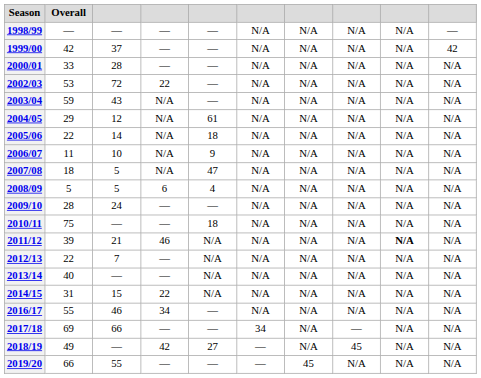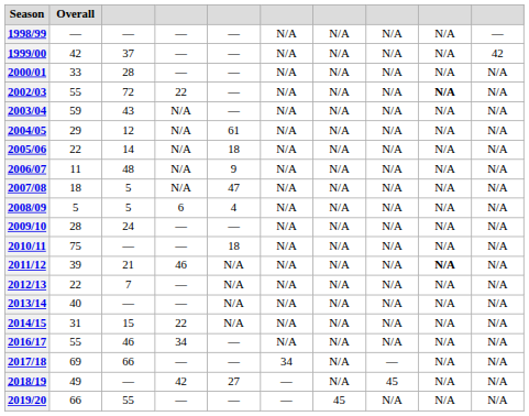 <table class="wikitable plainrowheaders" style="background:#fff; font-size:86%; line-height:16px; border:gray solid 1px; border-collapse:collapse;">
 <tr style="background:#ccc; text-align:center;">
 <th scope="col" style="background:#dcdcdc; width:45px;">Season</th>
 <th scope="col" style="background:#dcdcdc; width:55px;">Overall</th>
 <th scope="col" style="background:#dcdcdc; width:55px;"></th>
 <th scope="col" style="background:#dcdcdc; width:55px;"></th>
 <th scope="col" style="background:#dcdcdc; width:55px;"></th>
 <th scope="col" style="background:#dcdcdc; width:55px;"></th>
 <th scope="col" style="background:#dcdcdc; width:55px;"></th>
 <th scope="col" style="background:#dcdcdc; width:55px;"></th>
 <th scope="col" style="background:#dcdcdc; width:55px;"></th>
 <th scope="col" style="background:#dcdcdc; width:55px;"></th>
 </tr>
 <tr>
 <th scope=row align=center><a href='#'>1998/99</a></th>
 <td align=center>—</td>
 <td align=center>—</td>
 <td align=center>—</td>
 <td align=center>—</td>
 <td align=center>N/A</td>
 <td align=center>N/A</td>
 <td align=center>N/A</td>
 <td align=center>N/A</td>
 <td align=center>—</td>
 </tr>
 <tr>
 <th scope=row align=center><a href='#'>1999/00</a></th>
 <td align=center>42</td>
 <td align=center>37</td>
 <td align=center>—</td>
 <td align=center>—</td>
 <td align=center>N/A</td>
 <td align=center>N/A</td>
 <td align=center>N/A</td>
 <td align=center>N/A</td>
 <td align=center>42</td>
 </tr>
 <tr>
 <th scope=row align=center><a href='#'>2000/01</a></th>
 <td align=center>33</td>
 <td align=center>28</td>
 <td align=center>—</td>
 <td align=center>—</td>
 <td align=center>N/A</td>
 <td align=center>N/A</td>
 <td align=center>N/A</td>
 <td align=center>N/A</td>
 <td align=center>N/A</td>
 </tr>
 <tr>
 <th scope=row align=center><a href='#'>2002/03</a></th>
-<td align=center>53</td>
+<td align=center>55</td>
 <td align=center>72</td>
 <td align=center>22</td>
 <td align=center>—</td>
 <td align=center>N/A</td>
 <td align=center>N/A</td>
 <td align=center>N/A</td>
-<td align=center>N/A</td>
+<td align=center><strong>N/A</strong></td>
 <td align=center>N/A</td>
 </tr>
 <tr>
 <th scope=row align=center><a href='#'>2003/04</a></th>
 <td align=center>59</td>
 <td align=center>43</td>
 <td align=center>N/A</td>
 <td align=center>—</td>
 <td align=center>N/A</td>
 <td align=center>N/A</td>
 <td align=center>N/A</td>
 <td align=center>N/A</td>
 <td align=center>N/A</td>
 </tr>
 <tr>
 <th scope=row align=center><a href='#'>2004/05</a></th>
 <td align=center>29</td>
 <td align=center>12</td>
 <td align=center>N/A</td>
 <td align=center>61</td>
 <td align=center>N/A</td>
 <td align=center>N/A</td>
 <td align=center>N/A</td>
 <td align=center>N/A</td>
 <td align=center>N/A</td>
 </tr>
 <tr>
 <th scope=row align=center><a href='#'>2005/06</a></th>
 <td align=center>22</td>
 <td align=center>14</td>
 <td align=center>N/A</td>
 <td align=center>18</td>
 <td align=center>N/A</td>
 <td align=center>N/A</td>
 <td align=center>N/A</td>
 <td align=center>N/A</td>
 <td align=center>N/A</td>
 </tr>
 <tr>
 <th scope=row align=center><a href='#'>2006/07</a></th>
 <td align=center>11</td>
-<td align=center>10</td>
+<td align=center>48</td>
 <td align=center>N/A</td>
 <td align=center>9</td>
 <td align=center>N/A</td>
 <td align=center>N/A</td>
 <td align=center>N/A</td>
 <td align=center>N/A</td>
 <td align=center>N/A</td>
 </tr>
 <tr>
 <th scope=row align=center><a href='#'>2007/08</a></th>
 <td align=center>18</td>
 <td align=center>5</td>
 <td align=center>N/A</td>
 <td align=center>47</td>
 <td align=center>N/A</td>
 <td align=center>N/A</td>
 <td align=center>N/A</td>
 <td align=center>N/A</td>
 <td align=center>N/A</td>
 </tr>
 <tr>
 <th scope=row align=center><a href='#'>2008/09</a></th>
 <td align=center>5</td>
 <td align=center>5</td>
 <td align=center>6</td>
 <td align=center>4</td>
 <td align=center>N/A</td>
 <td align=center>N/A</td>
 <td align=center>N/A</td>
 <td align=center>N/A</td>
 <td align=center>N/A</td>
 </tr>
 <tr>
 <th scope=row align=center><a href='#'>2009/10</a></th>
 <td align=center>28</td>
 <td align=center>24</td>
 <td align=center>—</td>
 <td align=center>—</td>
 <td align=center>N/A</td>
 <td align=center>N/A</td>
 <td align=center>N/A</td>
 <td align=center>N/A</td>
 <td align=center>N/A</td>
 </tr>
 <tr>
 <th scope=row align=center><a href='#'>2010/11</a></th>
 <td align=center>75</td>
 <td align=center>—</td>
 <td align=center>—</td>
 <td align=center>18</td>
 <td align=center>N/A</td>
 <td align=center>N/A</td>
 <td align=center>N/A</td>
 <td align=center>N/A</td>
 <td align=center>N/A</td>
 </tr>
 <tr>
 <th scope=row align=center><a href='#'>2011/12</a></th>
 <td align=center>39</td>
 <td align=center>21</td>
 <td align=center>46</td>
 <td align=center>N/A</td>
 <td align=center>N/A</td>
 <td align=center>N/A</td>
 <td align=center>N/A</td>
 <td align=center><strong>N/A</strong></td>
 <td align=center>N/A</td>
 </tr>
 <tr>
 <th scope=row align=center><a href='#'>2012/13</a></th>
 <td align=center>22</td>
 <td align=center>7</td>
 <td align=center>—</td>
 <td align=center>N/A</td>
 <td align=center>N/A</td>
 <td align=center>N/A</td>
 <td align=center>N/A</td>
 <td align=center>N/A</td>
 <td align=center>N/A</td>
 </tr>
 <tr>
 <th scope=row align=center><a href='#'>2013/14</a></th>
 <td align=center>40</td>
 <td align=center>—</td>
 <td align=center>—</td>
 <td align=center>N/A</td>
 <td align=center>N/A</td>
 <td align=center>N/A</td>
 <td align=center>N/A</td>
 <td align=center>N/A</td>
 <td align=center>N/A</td>
 </tr>
 <tr>
 <th scope=row align=center><a href='#'>2014/15</a></th>
 <td align=center>31</td>
 <td align=center>15</td>
 <td align=center>22</td>
 <td align=center>N/A</td>
 <td align=center>N/A</td>
 <td align=center>N/A</td>
 <td align=center>N/A</td>
 <td align=center>N/A</td>
 <td align=center>N/A</td>
 </tr>
 <tr>
 <th scope=row align=center><a href='#'>2016/17</a></th>
 <td align=center>55</td>
 <td align=center>46</td>
 <td align=center>34</td>
 <td align=center>—</td>
 <td align=center>N/A</td>
 <td align=center>N/A</td>
 <td align=center>N/A</td>
 <td align=center>N/A</td>
 <td align=center>N/A</td>
 </tr>
 <tr>
 <th scope=row align=center><a href='#'>2017/18</a></th>
 <td align=center>69</td>
 <td align=center>66</td>
 <td align=center>—</td>
 <td align=center>—</td>
 <td align=center>34</td>
 <td align=center>N/A</td>
 <td align=center>—</td>
 <td align=center>N/A</td>
 <td align=center>N/A</td>
 </tr>
 <tr>
 <th scope=row align=center><a href='#'>2018/19</a></th>
 <td align=center>49</td>
 <td align=center>—</td>
 <td align=center>42</td>
 <td align=center>27</td>
 <td align=center>—</td>
 <td align=center>N/A</td>
 <td align=center>45</td>
 <td align=center>N/A</td>
 <td align=center>N/A</td>
 </tr>
 <tr>
 <th scope=row align=center><a href='#'>2019/20</a></th>
 <td align=center>66</td>
 <td align=center>55</td>
 <td align=center>—</td>
 <td align=center>—</td>
 <td align=center>—</td>
 <td align=center>45</td>
 <td align=center>N/A</td>
 <td align=center>N/A</td>
 <td align=center>N/A</td>
 </tr>
 </table>
